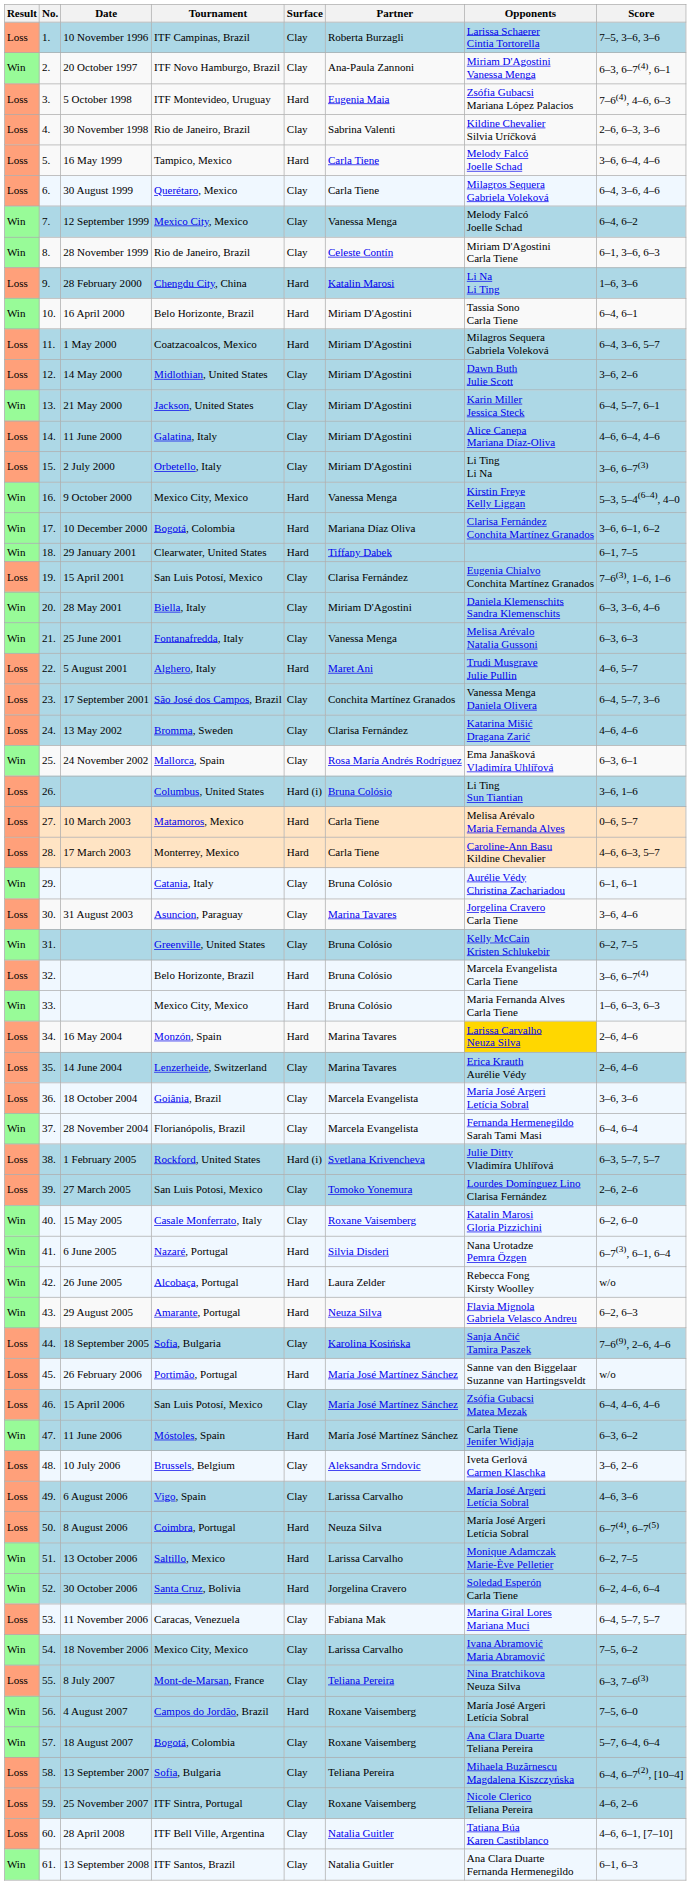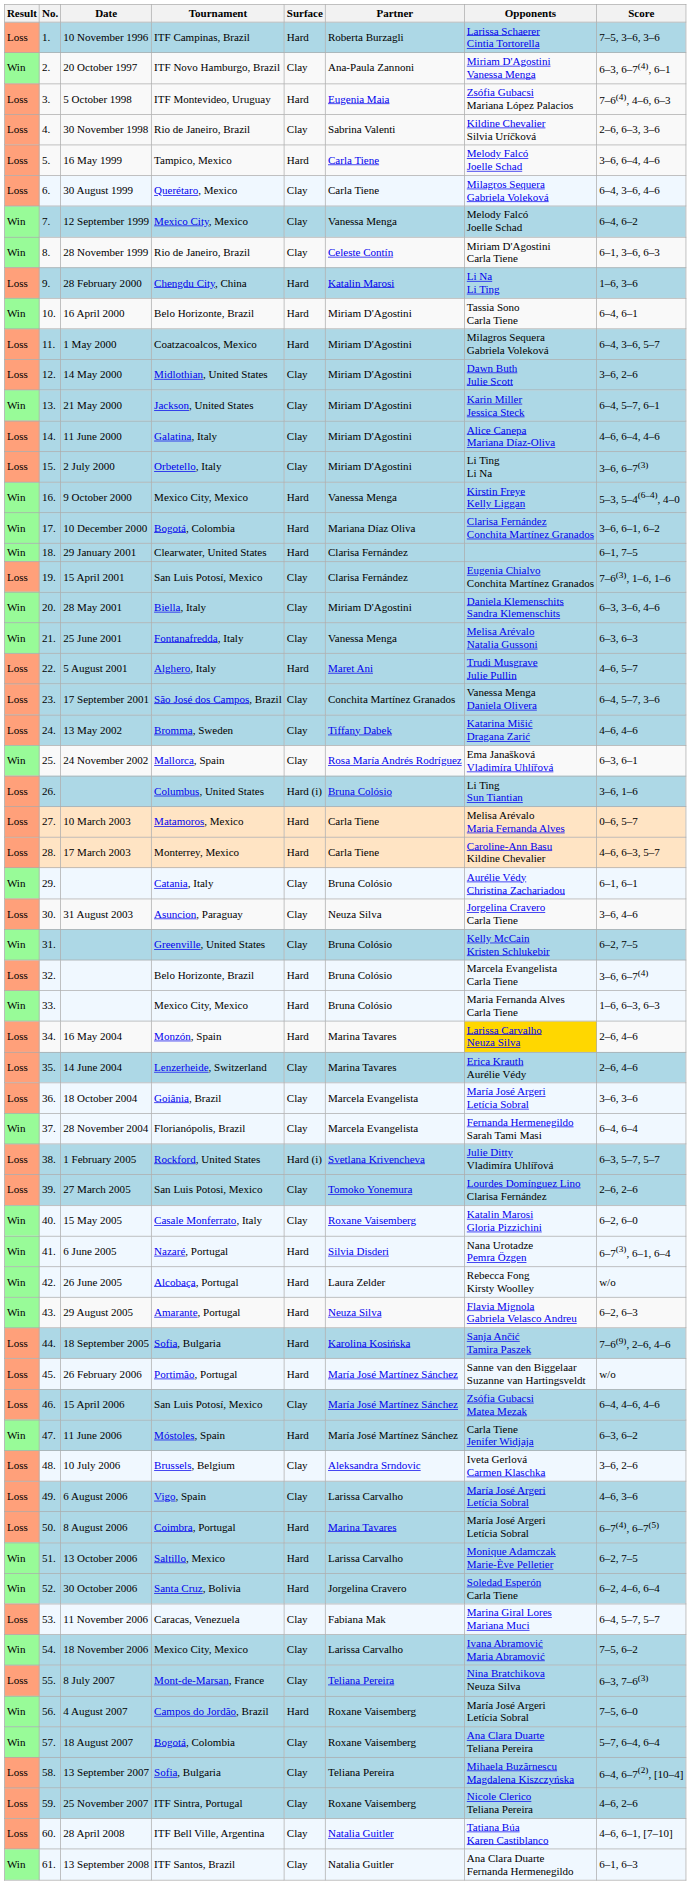 <table class="sortable wikitable" style="font-size:97%;">
 <tr>
 <th>Result</th>
 <th>No.</th>
 <th>Date</th>
 <th>Tournament</th>
 <th>Surface</th>
 <th>Partner</th>
 <th>Opponents</th>
 <th class="unsortable">Score</th>
 </tr>
 <tr style="background:lightblue;">
 <td style="background:#ffa07a;">Loss</td>
 <td>1.</td>
 <td>10 November 1996</td>
 <td>ITF Campinas, Brazil</td>
-<td>Clay</td>
+<td>Hard</td>
 <td> Roberta Burzagli</td>
 <td> <a href='#'>Larissa Schaerer</a> <br>  <a href='#'>Cintia Tortorella</a></td>
 <td>7–5, 3–6, 3–6</td>
 </tr>
 <tr>
 <td style="background:#98fb98;">Win</td>
 <td>2.</td>
 <td>20 October 1997</td>
 <td>ITF Novo Hamburgo, Brazil</td>
 <td>Clay</td>
 <td> Ana-Paula Zannoni</td>
 <td> <a href='#'>Miriam D'Agostini</a> <br>  <a href='#'>Vanessa Menga</a></td>
 <td>6–3, 6–7<sup>(4)</sup>, 6–1</td>
 </tr>
 <tr>
 <td style="background:#ffa07a;">Loss</td>
 <td>3.</td>
 <td>5 October 1998</td>
 <td>ITF Montevideo, Uruguay</td>
 <td>Hard</td>
 <td> <a href='#'>Eugenia Maia</a></td>
 <td> <a href='#'>Zsófia Gubacsi</a> <br>  Mariana López Palacios</td>
 <td>7–6<sup>(4)</sup>, 4–6, 6–3</td>
 </tr>
 <tr>
 <td style="background:#ffa07a;">Loss</td>
 <td>4.</td>
 <td>30 November 1998</td>
 <td>Rio de Janeiro, Brazil</td>
 <td>Clay</td>
 <td> Sabrina Valenti</td>
 <td> <a href='#'>Kildine Chevalier</a> <br>  Silvia Uríčková</td>
 <td>2–6, 6–3, 3–6</td>
 </tr>
 <tr>
 <td style="background:#ffa07a;">Loss</td>
 <td>5.</td>
 <td>16 May 1999</td>
 <td>Tampico, Mexico</td>
 <td>Hard</td>
 <td> <a href='#'>Carla Tiene</a></td>
 <td> <a href='#'>Melody Falcó</a> <br>  <a href='#'>Joelle Schad</a></td>
 <td>3–6, 6–4, 4–6</td>
 </tr>
 <tr style="background:#f0f8ff;">
 <td style="background:#ffa07a;">Loss</td>
 <td>6.</td>
 <td>30 August 1999</td>
 <td><a href='#'>Querétaro</a>, Mexico</td>
 <td>Clay</td>
 <td> Carla Tiene</td>
 <td> <a href='#'>Milagros Sequera</a> <br>  <a href='#'>Gabriela Voleková</a></td>
 <td>6–4, 3–6, 4–6</td>
 </tr>
 <tr style="background:lightblue;">
 <td style="background:#98fb98;">Win</td>
 <td>7.</td>
 <td>12 September 1999</td>
 <td><a href='#'>Mexico City</a>, Mexico</td>
 <td>Clay</td>
 <td> Vanessa Menga</td>
 <td> Melody Falcó <br>  Joelle Schad</td>
 <td>6–4, 6–2</td>
 </tr>
 <tr>
 <td style="background:#98fb98;">Win</td>
 <td>8.</td>
 <td>28 November 1999</td>
 <td>Rio de Janeiro, Brazil</td>
 <td>Clay</td>
 <td> <a href='#'>Celeste Contín</a></td>
 <td> Miriam D'Agostini <br>  Carla Tiene</td>
 <td>6–1, 3–6, 6–3</td>
 </tr>
 <tr style="background:lightblue;">
 <td style="background:#ffa07a;">Loss</td>
 <td>9.</td>
 <td>28 February 2000</td>
 <td><a href='#'>Chengdu City</a>, China</td>
 <td>Hard</td>
 <td> <a href='#'>Katalin Marosi</a></td>
 <td> <a href='#'>Li Na</a> <br>  <a href='#'>Li Ting</a></td>
 <td>1–6, 3–6</td>
 </tr>
 <tr>
 <td style="background:#98fb98;">Win</td>
 <td>10.</td>
 <td>16 April 2000</td>
 <td>Belo Horizonte, Brazil</td>
 <td>Hard</td>
 <td> Miriam D'Agostini</td>
 <td> Tassia Sono <br>  Carla Tiene</td>
 <td>6–4, 6–1</td>
 </tr>
 <tr style="background:lightblue;">
 <td style="background:#ffa07a;">Loss</td>
 <td>11.</td>
 <td>1 May 2000</td>
 <td>Coatzacoalcos, Mexico</td>
 <td>Hard</td>
 <td> Miriam D'Agostini</td>
 <td> Milagros Sequera <br>  Gabriela Voleková</td>
 <td>6–4, 3–6, 5–7</td>
 </tr>
 <tr style="background:lightblue;">
 <td style="background:#ffa07a;">Loss</td>
 <td>12.</td>
 <td>14 May 2000</td>
 <td><a href='#'>Midlothian</a>, United States</td>
 <td>Clay</td>
 <td> Miriam D'Agostini</td>
 <td> <a href='#'>Dawn Buth</a> <br>  <a href='#'>Julie Scott</a></td>
 <td>3–6, 2–6</td>
 </tr>
 <tr style="background:lightblue;">
 <td style="background:#98fb98;">Win</td>
 <td>13.</td>
 <td>21 May 2000</td>
 <td><a href='#'>Jackson</a>, United States</td>
 <td>Clay</td>
 <td> Miriam D'Agostini</td>
 <td> <a href='#'>Karin Miller</a> <br>  <a href='#'>Jessica Steck</a></td>
 <td>6–4, 5–7, 6–1</td>
 </tr>
 <tr style="background:lightblue;">
 <td style="background:#ffa07a;">Loss</td>
 <td>14.</td>
 <td>11 June 2000</td>
 <td><a href='#'>Galatina</a>, Italy</td>
 <td>Clay</td>
 <td> Miriam D'Agostini</td>
 <td> <a href='#'>Alice Canepa</a> <br>  <a href='#'>Mariana Díaz-Oliva</a></td>
 <td>4–6, 6–4, 4–6</td>
 </tr>
 <tr style="background:lightblue;">
 <td style="background:#ffa07a;">Loss</td>
 <td>15.</td>
 <td>2 July 2000</td>
 <td><a href='#'>Orbetello</a>, Italy</td>
 <td>Clay</td>
 <td> Miriam D'Agostini</td>
 <td> Li Ting <br>  Li Na</td>
 <td>3–6, 6–7<sup>(3)</sup></td>
 </tr>
 <tr style="background:lightblue;">
 <td style="background:#98fb98;">Win</td>
 <td>16.</td>
 <td>9 October 2000</td>
 <td>Mexico City, Mexico</td>
 <td>Hard</td>
 <td> Vanessa Menga</td>
 <td> <a href='#'>Kirstin Freye</a> <br>  <a href='#'>Kelly Liggan</a></td>
 <td>5–3, 5–4<sup>(6–4)</sup>, 4–0</td>
 </tr>
 <tr style="background:lightblue;">
 <td style="background:#98fb98;">Win</td>
 <td>17.</td>
 <td>10 December 2000</td>
 <td><a href='#'>Bogotá</a>, Colombia</td>
 <td>Hard</td>
 <td> Mariana Díaz Oliva</td>
 <td> <a href='#'>Clarisa Fernández</a> <br>  <a href='#'>Conchita Martínez Granados</a></td>
 <td>3–6, 6–1, 6–2</td>
 </tr>
 <tr style="background:lightblue;">
 <td style="background:#98fb98;">Win</td>
 <td>18.</td>
 <td>29 January 2001</td>
 <td>Clearwater, United States</td>
 <td>Hard</td>
-<td> <a href='#'>Tiffany Dabek</a></td>
+<td> Clarisa Fernández</td>
 <td></td>
 <td>6–1, 7–5</td>
 </tr>
 <tr style="background:lightblue;">
 <td style="background:#ffa07a;">Loss</td>
 <td>19.</td>
 <td>15 April 2001</td>
 <td>San Luis Potosí, Mexico</td>
 <td>Clay</td>
 <td> Clarisa Fernández</td>
 <td> <a href='#'>Eugenia Chialvo</a> <br>  Conchita Martínez Granados</td>
 <td>7–6<sup>(3)</sup>, 1–6, 1–6</td>
 </tr>
 <tr style="background:lightblue;">
 <td style="background:#98fb98;">Win</td>
 <td>20.</td>
 <td>28 May 2001</td>
 <td><a href='#'>Biella</a>, Italy</td>
 <td>Clay</td>
 <td> Miriam D'Agostini</td>
 <td> <a href='#'>Daniela Klemenschits</a> <br>  <a href='#'>Sandra Klemenschits</a></td>
 <td>6–3, 3–6, 4–6</td>
 </tr>
 <tr style="background:lightblue;">
 <td style="background:#98fb98;">Win</td>
 <td>21.</td>
 <td>25 June 2001</td>
 <td><a href='#'>Fontanafredda</a>, Italy</td>
 <td>Clay</td>
 <td> Vanessa Menga</td>
 <td> <a href='#'>Melisa Arévalo</a> <br>  <a href='#'>Natalia Gussoni</a></td>
 <td>6–3, 6–3</td>
 </tr>
 <tr style="background:lightblue;">
 <td style="background:#ffa07a;">Loss</td>
 <td>22.</td>
 <td>5 August 2001</td>
 <td><a href='#'>Alghero</a>, Italy</td>
 <td>Hard</td>
 <td> <a href='#'>Maret Ani</a></td>
 <td> <a href='#'>Trudi Musgrave</a> <br>  <a href='#'>Julie Pullin</a></td>
 <td>4–6, 5–7</td>
 </tr>
 <tr style="background:lightblue;">
 <td style="background:#ffa07a;">Loss</td>
 <td>23.</td>
 <td>17 September 2001</td>
 <td><a href='#'>São José dos Campos</a>, Brazil</td>
 <td>Clay</td>
 <td> Conchita Martínez Granados</td>
 <td> Vanessa Menga <br>  <a href='#'>Daniela Olivera</a></td>
 <td>6–4, 5–7, 3–6</td>
 </tr>
 <tr style="background:lightblue;">
 <td style="background:#ffa07a;">Loss</td>
 <td>24.</td>
 <td>13 May 2002</td>
 <td><a href='#'>Bromma</a>, Sweden</td>
 <td>Clay</td>
-<td> Clarisa Fernández</td>
+<td> <a href='#'>Tiffany Dabek</a></td>
 <td> <a href='#'>Katarina Mišić</a> <br>  <a href='#'>Dragana Zarić</a></td>
 <td>4–6, 4–6</td>
 </tr>
 <tr>
 <td style="background:#98fb98;">Win</td>
 <td>25.</td>
 <td>24 November 2002</td>
 <td><a href='#'>Mallorca</a>, Spain</td>
 <td>Clay</td>
 <td> <a href='#'>Rosa María Andrés Rodríguez</a></td>
 <td> Ema Janašková <br>  <a href='#'>Vladimíra Uhlířová</a></td>
 <td>6–3, 6–1</td>
 </tr>
 <tr style="background:lightblue;">
 <td style="background:#ffa07a;">Loss</td>
 <td>26.</td>
 <td></td>
 <td><a href='#'>Columbus</a>, United States</td>
 <td>Hard (i)</td>
 <td> <a href='#'>Bruna Colósio</a></td>
 <td> Li Ting <br>  <a href='#'>Sun Tiantian</a></td>
 <td>3–6, 1–6</td>
 </tr>
 <tr style="background:#ffe4c4;">
 <td style="background:#ffa07a;">Loss</td>
 <td>27.</td>
 <td>10 March 2003</td>
 <td><a href='#'>Matamoros</a>, Mexico</td>
 <td>Hard</td>
 <td> Carla Tiene</td>
 <td> Melisa Arévalo <br>  <a href='#'>Maria Fernanda Alves</a></td>
 <td>0–6, 5–7</td>
 </tr>
 <tr style="background:#ffe4c4;">
 <td style="background:#ffa07a;">Loss</td>
 <td>28.</td>
 <td>17 March 2003</td>
 <td>Monterrey, Mexico</td>
 <td>Hard</td>
 <td> Carla Tiene</td>
 <td> <a href='#'>Caroline-Ann Basu</a> <br>  Kildine Chevalier</td>
 <td>4–6, 6–3, 5–7</td>
 </tr>
 <tr style="background:#f0f8ff;">
 <td style="background:#98fb98;">Win</td>
 <td>29.</td>
 <td></td>
 <td><a href='#'>Catania</a>, Italy</td>
 <td>Clay</td>
 <td> Bruna Colósio</td>
 <td> <a href='#'>Aurélie Védy</a> <br>  <a href='#'>Christina Zachariadou</a></td>
 <td>6–1, 6–1</td>
 </tr>
 <tr>
 <td style="background:#ffa07a;">Loss</td>
 <td>30.</td>
 <td>31 August 2003</td>
 <td><a href='#'>Asuncion</a>, Paraguay</td>
 <td>Clay</td>
-<td> <a href='#'>Marina Tavares</a></td>
+<td> Neuza Silva</td>
 <td> <a href='#'>Jorgelina Cravero</a> <br>  Carla Tiene</td>
 <td>3–6, 4–6</td>
 </tr>
 <tr style="background:lightblue;">
 <td style="background:#98fb98;">Win</td>
 <td>31.</td>
 <td></td>
 <td><a href='#'>Greenville</a>, United States</td>
 <td>Clay</td>
 <td> Bruna Colósio</td>
 <td> <a href='#'>Kelly McCain</a> <br>  <a href='#'>Kristen Schlukebir</a></td>
 <td>6–2, 7–5</td>
 </tr>
 <tr style="background:#f0f8ff;">
 <td style="background:#ffa07a;">Loss</td>
 <td>32.</td>
 <td></td>
 <td>Belo Horizonte, Brazil</td>
 <td>Hard</td>
 <td> Bruna Colósio</td>
 <td> Marcela Evangelista <br>  Carla Tiene</td>
 <td>3–6, 6–7<sup>(4)</sup></td>
 </tr>
 <tr style="background:#f0f8ff;">
 <td style="background:#98fb98;">Win</td>
 <td>33.</td>
 <td></td>
 <td>Mexico City, Mexico</td>
 <td>Hard</td>
 <td> Bruna Colósio</td>
 <td> Maria Fernanda Alves <br>  Carla Tiene</td>
 <td>1–6, 6–3, 6–3</td>
 </tr>
 <tr>
 <td style="background:#ffa07a;">Loss</td>
 <td>34.</td>
 <td>16 May 2004</td>
 <td><a href='#'>Monzón</a>, Spain</td>
 <td>Hard</td>
 <td> Marina Tavares</td>
 <td style="background: gold;"> <a href='#'>Larissa Carvalho</a> <br>  <a href='#'>Neuza Silva</a></td>
 <td>2–6, 4–6</td>
 </tr>
 <tr style="background:lightblue;">
 <td style="background:#ffa07a;">Loss</td>
 <td>35.</td>
 <td>14 June 2004</td>
 <td><a href='#'>Lenzerheide</a>, Switzerland</td>
 <td>Clay</td>
 <td> Marina Tavares</td>
 <td> <a href='#'>Erica Krauth</a> <br>  Aurélie Védy</td>
 <td>2–6, 4–6</td>
 </tr>
 <tr style="background:#f0f8ff;">
 <td style="background:#ffa07a;">Loss</td>
 <td>36.</td>
 <td>18 October 2004</td>
 <td><a href='#'>Goiânia</a>, Brazil</td>
 <td>Clay</td>
 <td> Marcela Evangelista</td>
 <td> <a href='#'>María José Argeri</a> <br>  <a href='#'>Letícia Sobral</a></td>
 <td>3–6, 3–6</td>
 </tr>
 <tr style="background:#f0f8ff;">
 <td style="background:#98fb98;">Win</td>
 <td>37.</td>
 <td>28 November 2004</td>
 <td>Florianópolis, Brazil</td>
 <td>Clay</td>
 <td> Marcela Evangelista</td>
 <td> <a href='#'>Fernanda Hermenegildo</a> <br>  Sarah Tami Masi</td>
 <td>6–4, 6–4</td>
 </tr>
 <tr style="background:lightblue;">
 <td style="background:#ffa07a;">Loss</td>
 <td>38.</td>
 <td>1 February 2005</td>
 <td><a href='#'>Rockford</a>, United States</td>
 <td>Hard (i)</td>
 <td> <a href='#'>Svetlana Krivencheva</a></td>
 <td> <a href='#'>Julie Ditty</a> <br>  Vladimíra Uhlířová</td>
 <td>6–3, 5–7, 5–7</td>
 </tr>
 <tr style="background:lightblue;">
 <td style="background:#ffa07a;">Loss</td>
 <td>39.</td>
 <td>27 March 2005</td>
 <td>San Luis Potosi, Mexico</td>
 <td>Clay</td>
 <td> <a href='#'>Tomoko Yonemura</a></td>
 <td> <a href='#'>Lourdes Domínguez Lino</a> <br>  Clarisa Fernández</td>
 <td>2–6, 2–6</td>
 </tr>
 <tr style="background:#f0f8ff;">
 <td style="background:#98fb98;">Win</td>
 <td>40.</td>
 <td>15 May 2005</td>
 <td><a href='#'>Casale Monferrato</a>, Italy</td>
 <td>Clay</td>
 <td> <a href='#'>Roxane Vaisemberg</a></td>
 <td> <a href='#'>Katalin Marosi</a> <br>  <a href='#'>Gloria Pizzichini</a></td>
 <td>6–2, 6–0</td>
 </tr>
 <tr style="background:#f0f8ff;">
 <td style="background:#98fb98;">Win</td>
 <td>41.</td>
 <td>6 June 2005</td>
 <td><a href='#'>Nazaré</a>, Portugal</td>
 <td>Hard</td>
 <td> <a href='#'>Silvia Disderi</a></td>
 <td> Nana Urotadze <br>  <a href='#'>Pemra Özgen</a></td>
 <td>6–7<sup>(3)</sup>, 6–1, 6–4</td>
 </tr>
 <tr style="background:#f0f8ff;">
 <td style="background:#98fb98;">Win</td>
 <td>42.</td>
 <td>26 June 2005</td>
 <td><a href='#'>Alcobaça</a>, Portugal</td>
 <td>Hard</td>
 <td> Laura Zelder</td>
 <td> Rebecca Fong <br>  Kirsty Woolley</td>
 <td>w/o</td>
 </tr>
 <tr>
 <td style="background:#98fb98;">Win</td>
 <td>43.</td>
 <td>29 August 2005</td>
 <td><a href='#'>Amarante</a>, Portugal</td>
 <td>Hard</td>
 <td> <a href='#'>Neuza Silva</a></td>
 <td> <a href='#'>Flavia Mignola</a> <br>  <a href='#'>Gabriela Velasco Andreu</a></td>
 <td>6–2, 6–3</td>
 </tr>
 <tr style="background:lightblue;">
 <td style="background:#ffa07a;">Loss</td>
 <td>44.</td>
 <td>18 September 2005</td>
 <td><a href='#'>Sofia</a>, Bulgaria</td>
-<td>Clay</td>
+<td>Hard</td>
 <td> <a href='#'>Karolina Kosińska</a></td>
 <td> <a href='#'>Sanja Ančić</a> <br>  <a href='#'>Tamira Paszek</a></td>
 <td>7–6<sup>(9)</sup>, 2–6, 4–6</td>
 </tr>
 <tr style="background:#f0f8ff;">
 <td style="background:#ffa07a;">Loss</td>
 <td>45.</td>
 <td>26 February 2006</td>
 <td><a href='#'>Portimão</a>, Portugal</td>
 <td>Hard</td>
 <td> <a href='#'>María José Martínez Sánchez</a></td>
 <td> Sanne van den Biggelaar <br>  Suzanne van Hartingsveldt</td>
 <td>w/o</td>
 </tr>
 <tr style="background:lightblue;">
 <td style="background:#ffa07a;">Loss</td>
 <td>46.</td>
 <td>15 April 2006</td>
 <td>San Luis Potosí, Mexico</td>
 <td>Clay</td>
 <td> <a href='#'>María José Martínez Sánchez</a></td>
 <td> <a href='#'>Zsófia Gubacsi</a> <br>  <a href='#'>Matea Mezak</a></td>
 <td>6–4, 4–6, 4–6</td>
 </tr>
 <tr style="background:lightblue;">
 <td style="background:#98fb98;">Win</td>
 <td>47.</td>
 <td>11 June 2006</td>
 <td><a href='#'>Móstoles</a>, Spain</td>
 <td>Hard</td>
 <td> María José Martínez Sánchez</td>
 <td> Carla Tiene <br>  <a href='#'>Jenifer Widjaja</a></td>
 <td>6–3, 6–2</td>
 </tr>
 <tr style="background:#f0f8ff;">
 <td style="background:#ffa07a;">Loss</td>
 <td>48.</td>
 <td>10 July 2006</td>
 <td><a href='#'>Brussels</a>, Belgium</td>
 <td>Clay</td>
 <td> <a href='#'>Aleksandra Srndovic</a></td>
 <td> Iveta Gerlová <br>  <a href='#'>Carmen Klaschka</a></td>
 <td>3–6, 2–6</td>
 </tr>
 <tr style="background:lightblue;">
 <td style="background:#ffa07a;">Loss</td>
 <td>49.</td>
 <td>6 August 2006</td>
 <td><a href='#'>Vigo</a>, Spain</td>
 <td>Clay</td>
 <td> Larissa Carvalho</td>
 <td> <a href='#'>María José Argeri</a> <br>  <a href='#'>Letícia Sobral</a></td>
 <td>4–6, 3–6</td>
 </tr>
 <tr style="background:lightblue;">
 <td style="background:#ffa07a;">Loss</td>
 <td>50.</td>
 <td>8 August 2006</td>
 <td><a href='#'>Coimbra</a>, Portugal</td>
 <td>Hard</td>
-<td> Neuza Silva</td>
+<td> <a href='#'>Marina Tavares</a></td>
 <td> María José Argeri <br>  Letícia Sobral</td>
 <td>6–7<sup>(4)</sup>, 6–7<sup>(5)</sup></td>
 </tr>
 <tr style="background:lightblue;">
 <td style="background:#98fb98;">Win</td>
 <td>51.</td>
 <td>13 October 2006</td>
 <td><a href='#'>Saltillo</a>, Mexico</td>
 <td>Hard</td>
 <td> Larissa Carvalho</td>
 <td> <a href='#'>Monique Adamczak</a> <br>  <a href='#'>Marie-Ève Pelletier</a></td>
 <td>6–2, 7–5</td>
 </tr>
 <tr style="background:lightblue;">
 <td style="background:#98fb98;">Win</td>
 <td>52.</td>
 <td>30 October 2006</td>
 <td><a href='#'>Santa Cruz</a>, Bolivia</td>
 <td>Hard</td>
 <td> Jorgelina Cravero</td>
 <td> <a href='#'>Soledad Esperón</a> <br>  Carla Tiene</td>
 <td>6–2, 4–6, 6–4</td>
 </tr>
 <tr style="background:#f0f8ff;">
 <td style="background:#ffa07a;">Loss</td>
 <td>53.</td>
 <td>11 November 2006</td>
 <td>Caracas, Venezuela</td>
 <td>Clay</td>
 <td> Fabiana Mak</td>
 <td> <a href='#'>Marina Giral Lores</a> <br>  <a href='#'>Mariana Muci</a></td>
 <td>6–4, 5–7, 5–7</td>
 </tr>
 <tr style="background:lightblue;">
 <td style="background:#98fb98;">Win</td>
 <td>54.</td>
 <td>18 November 2006</td>
 <td>Mexico City, Mexico</td>
 <td>Clay</td>
 <td> Larissa Carvalho</td>
 <td> <a href='#'>Ivana Abramović</a> <br>  <a href='#'>Maria Abramović</a></td>
 <td>7–5, 6–2</td>
 </tr>
 <tr style="background:lightblue;">
 <td style="background:#ffa07a;">Loss</td>
 <td>55.</td>
 <td>8 July 2007</td>
 <td><a href='#'>Mont-de-Marsan</a>, France</td>
 <td>Clay</td>
 <td> <a href='#'>Teliana Pereira</a></td>
 <td> <a href='#'>Nina Bratchikova</a> <br>  Neuza Silva</td>
 <td>6–3, 7–6<sup>(3)</sup></td>
 </tr>
 <tr style="background:lightblue;">
 <td style="background:#98fb98;">Win</td>
 <td>56.</td>
 <td>4 August 2007</td>
 <td><a href='#'>Campos do Jordão</a>, Brazil</td>
 <td>Hard</td>
 <td> Roxane Vaisemberg</td>
 <td> María José Argeri <br>  Letícia Sobral</td>
 <td>7–5, 6–0</td>
 </tr>
 <tr style="background:lightblue;">
 <td style="background:#98fb98;">Win</td>
 <td>57.</td>
 <td>18 August 2007</td>
 <td><a href='#'>Bogotá</a>, Colombia</td>
 <td>Clay</td>
 <td> Roxane Vaisemberg</td>
 <td> <a href='#'>Ana Clara Duarte</a> <br>  Teliana Pereira</td>
 <td>5–7, 6–4, 6–4</td>
 </tr>
 <tr style="background:lightblue;">
 <td style="background:#ffa07a;">Loss</td>
 <td>58.</td>
 <td>13 September 2007</td>
 <td><a href='#'>Sofia</a>, Bulgaria</td>
 <td>Clay</td>
 <td> Teliana Pereira</td>
 <td> <a href='#'>Mihaela Buzărnescu</a> <br>  <a href='#'>Magdalena Kiszczyńska</a></td>
 <td>6–4, 6–7<sup>(2)</sup>, [10–4]</td>
 </tr>
 <tr style="background:lightblue;">
 <td style="background:#ffa07a;">Loss</td>
 <td>59.</td>
 <td>25 November 2007</td>
 <td>ITF Sintra, Portugal</td>
 <td>Clay</td>
 <td> Roxane Vaisemberg</td>
 <td> <a href='#'>Nicole Clerico</a> <br>  Teliana Pereira</td>
 <td>4–6, 2–6</td>
 </tr>
 <tr style="background:#f0f8ff;">
 <td style="background:#ffa07a;">Loss</td>
 <td>60.</td>
 <td>28 April 2008</td>
 <td>ITF Bell Ville, Argentina</td>
 <td>Clay</td>
 <td> <a href='#'>Natalia Guitler</a></td>
 <td> <a href='#'>Tatiana Búa</a> <br>  <a href='#'>Karen Castiblanco</a></td>
 <td>4–6, 6–1, [7–10]</td>
 </tr>
 <tr style="background:#f0f8ff;">
 <td style="background:#98fb98;">Win</td>
 <td>61.</td>
 <td>13 September 2008</td>
 <td>ITF Santos, Brazil</td>
 <td>Clay</td>
 <td> Natalia Guitler</td>
 <td> Ana Clara Duarte <br>  Fernanda Hermenegildo</td>
 <td>6–1, 6–3</td>
 </tr>
 </table>
